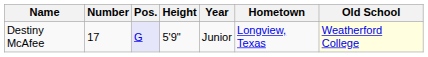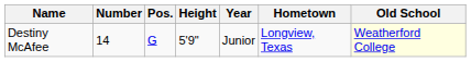 <table class="wikitable sortable" border="1">
 <tr>
 <th>Name</th>
 <th>Number</th>
 <th>Pos.</th>
 <th>Height</th>
 <th>Year</th>
 <th>Hometown</th>
 <th>Old School</th>
 </tr>
 <tr>
 <td>Destiny McAfee</td>
-<td>17</td>
-<td style="background: lavender;"><a href='#'>G</a></td>
+<td>14</td>
+<td><a href='#'>G</a></td>
 <td>5'9"</td>
 <td>Junior</td>
 <td><a href='#'>Longview, Texas</a></td>
 <td style="background: lightyellow;"><a href='#'>Weatherford College</a></td>
 </tr>
 </table>
